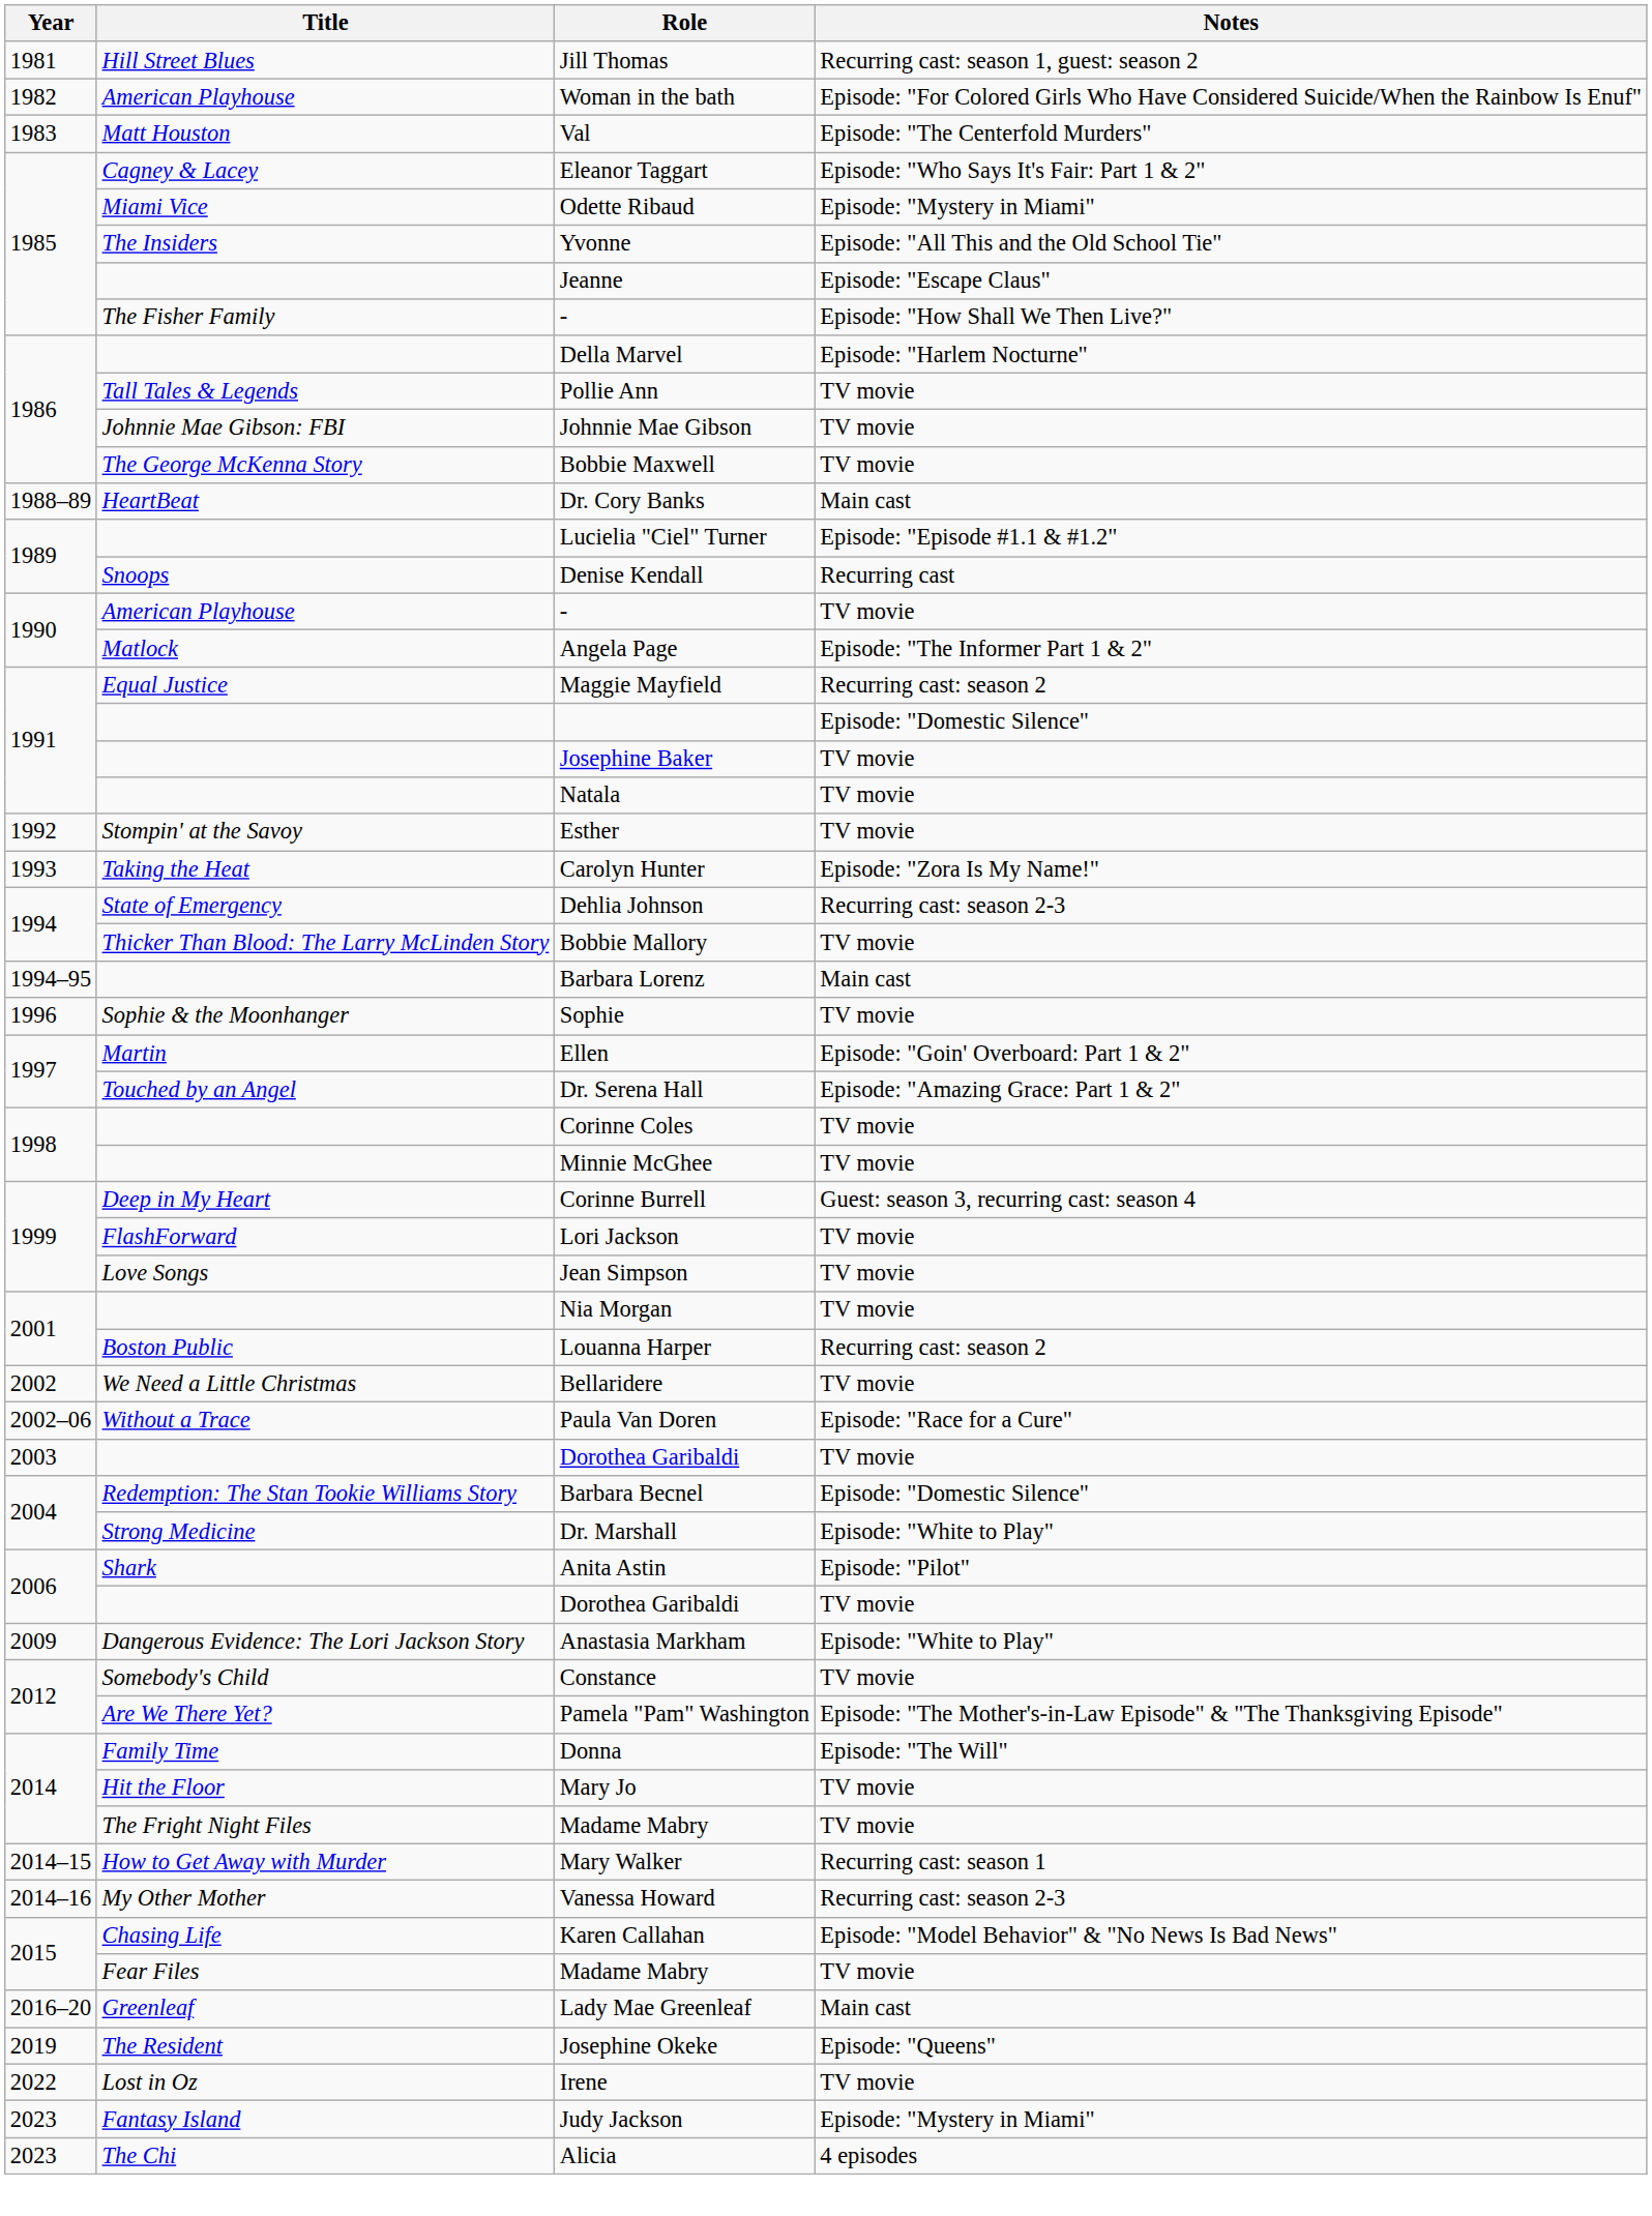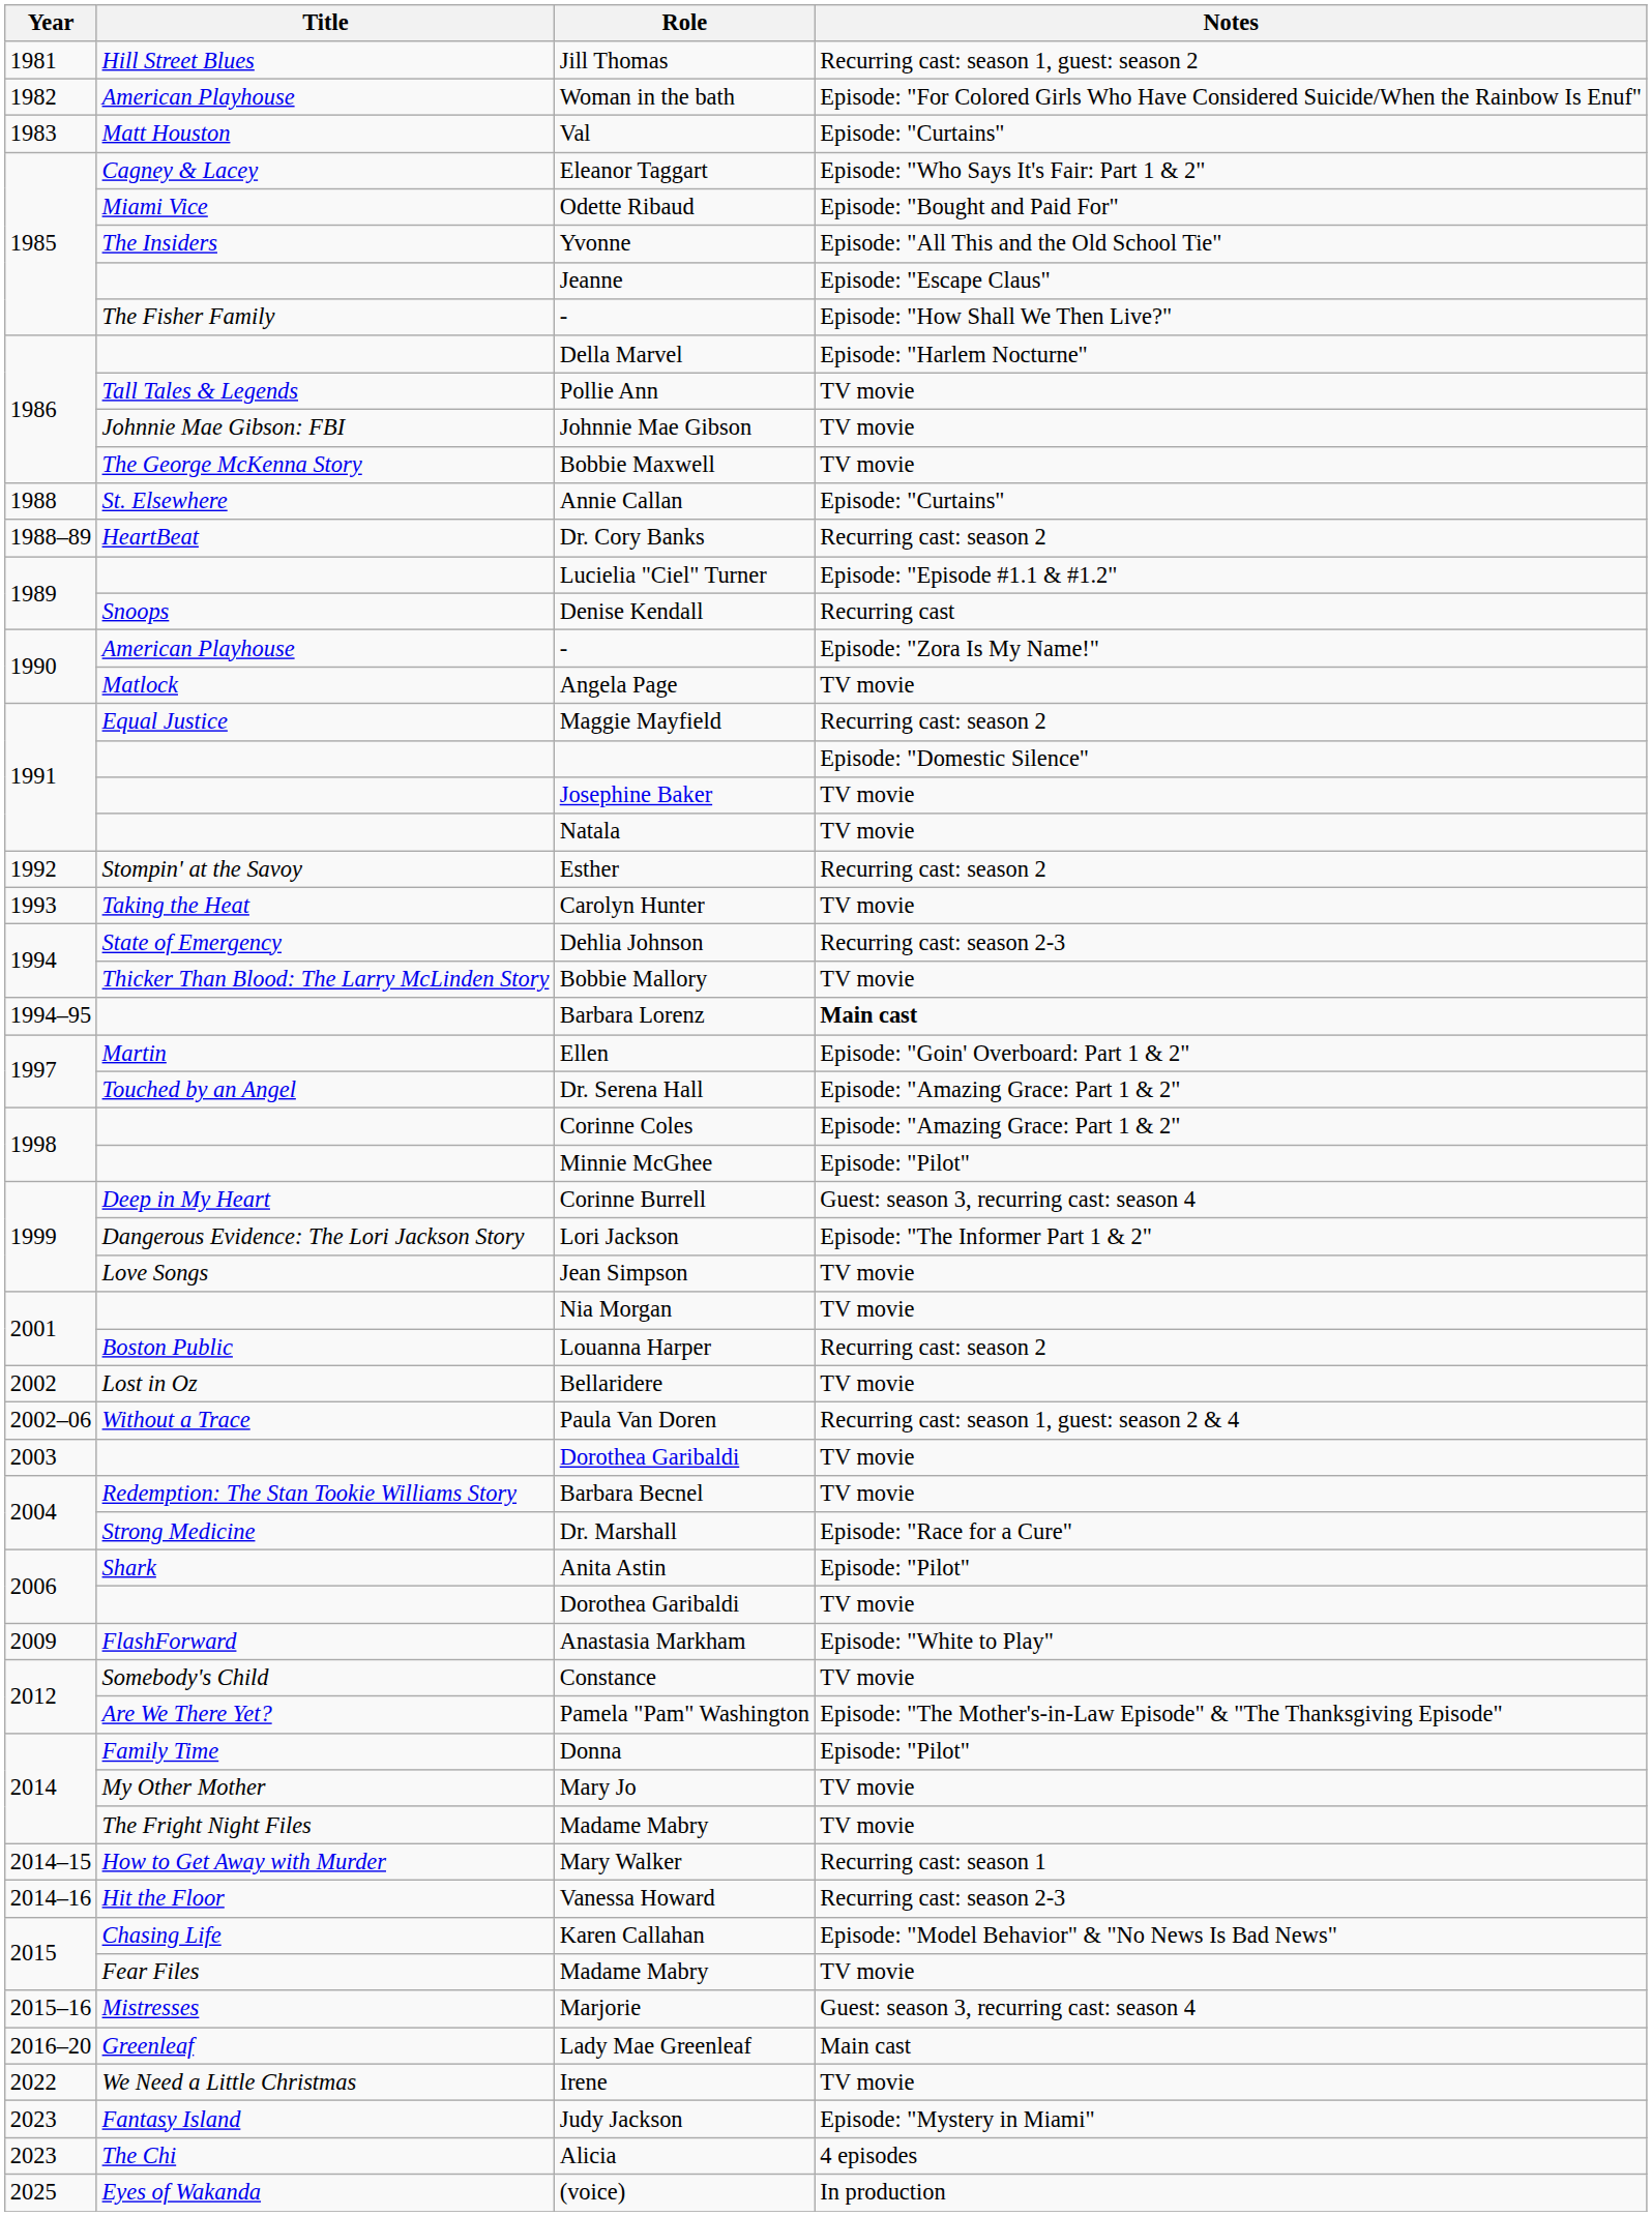 <table class="wikitable sortable">
 <tr>
 <th>Year</th>
 <th>Title</th>
 <th>Role</th>
 <th class="unsortable">Notes</th>
 </tr>
 <tr>
 <td>1981</td>
 <td><em><a href='#'>Hill Street Blues</a></em></td>
 <td>Jill Thomas</td>
 <td>Recurring cast: season 1, guest: season 2</td>
 </tr>
 <tr>
 <td>1982</td>
 <td><em><a href='#'>American Playhouse</a></em></td>
 <td>Woman in the bath</td>
 <td>Episode: "For Colored Girls Who Have Considered Suicide/When the Rainbow Is Enuf"</td>
 </tr>
 <tr>
 <td>1983</td>
 <td><em><a href='#'>Matt Houston</a></em></td>
 <td>Val</td>
-<td>Episode: "The Centerfold Murders"</td>
+<td>Episode: "Curtains"</td>
 </tr>
 <tr>
 <td rowspan="5">1985</td>
 <td><em><a href='#'>Cagney & Lacey</a></em></td>
 <td>Eleanor Taggart</td>
 <td>Episode: "Who Says It's Fair: Part 1 & 2"</td>
 </tr>
 <tr>
 <td><em><a href='#'>Miami Vice</a></em></td>
 <td>Odette Ribaud</td>
-<td>Episode: "Mystery in Miami"</td>
+<td>Episode: "Bought and Paid For"</td>
 </tr>
 <tr>
 <td><em><a href='#'>The Insiders</a></em></td>
 <td>Yvonne</td>
 <td>Episode: "All This and the Old School Tie"</td>
 </tr>
 <tr>
 <td><em></em></td>
 <td>Jeanne</td>
 <td>Episode: "Escape Claus"</td>
 </tr>
 <tr>
 <td><em>The Fisher Family</em></td>
 <td>-</td>
 <td>Episode: "How Shall We Then Live?"</td>
 </tr>
 <tr>
 <td rowspan="4">1986</td>
 <td><em></em></td>
 <td>Della Marvel</td>
 <td>Episode: "Harlem Nocturne"</td>
 </tr>
 <tr>
 <td><em><a href='#'>Tall Tales & Legends</a></em></td>
 <td>Pollie Ann</td>
 <td>TV movie</td>
 </tr>
 <tr>
 <td><em>Johnnie Mae Gibson: FBI</em></td>
 <td>Johnnie Mae Gibson</td>
 <td>TV movie</td>
 </tr>
 <tr>
 <td><em><a href='#'>The George McKenna Story</a></em></td>
 <td>Bobbie Maxwell</td>
 <td>TV movie</td>
 </tr>
 <tr>
+<td>1988</td>
+<td><em><a href='#'>St. Elsewhere</a></em></td>
+<td>Annie Callan</td>
+<td>Episode: "Curtains"</td>
+</tr>
+<tr>
 <td>1988–89</td>
 <td><em><a href='#'>HeartBeat</a></em></td>
 <td>Dr. Cory Banks</td>
-<td>Main cast</td>
+<td>Recurring cast: season 2</td>
 </tr>
 <tr>
 <td rowspan="2">1989</td>
 <td><em></em></td>
 <td>Lucielia "Ciel" Turner</td>
 <td>Episode: "Episode #1.1 & #1.2"</td>
 </tr>
 <tr>
 <td><em><a href='#'>Snoops</a></em></td>
 <td>Denise Kendall</td>
 <td>Recurring cast</td>
 </tr>
 <tr>
 <td rowspan="2">1990</td>
 <td><em><a href='#'>American Playhouse</a></em></td>
 <td>-</td>
-<td>TV movie</td>
+<td>Episode: "Zora Is My Name!"</td>
 </tr>
 <tr>
 <td><em><a href='#'>Matlock</a></em></td>
 <td>Angela Page</td>
-<td>Episode: "The Informer Part 1 & 2"</td>
+<td>TV movie</td>
 </tr>
 <tr>
 <td rowspan="4">1991</td>
 <td><em><a href='#'>Equal Justice</a></em></td>
 <td>Maggie Mayfield</td>
 <td>Recurring cast: season 2</td>
 </tr>
 <tr>
 <td><em></em></td>
 <td></td>
 <td>Episode: "Domestic Silence"</td>
 </tr>
 <tr>
 <td><em></em></td>
 <td><a href='#'>Josephine Baker</a></td>
 <td>TV movie</td>
 </tr>
 <tr>
 <td><em></em></td>
 <td>Natala</td>
 <td>TV movie</td>
 </tr>
 <tr>
 <td>1992</td>
 <td><em>Stompin' at the Savoy</em></td>
 <td>Esther</td>
-<td>TV movie</td>
+<td>Recurring cast: season 2</td>
 </tr>
 <tr>
 <td>1993</td>
 <td><em><a href='#'>Taking the Heat</a></em></td>
 <td>Carolyn Hunter</td>
-<td>Episode: "Zora Is My Name!"</td>
+<td>TV movie</td>
 </tr>
 <tr>
 <td rowspan="2">1994</td>
 <td><em><a href='#'>State of Emergency</a></em></td>
 <td>Dehlia Johnson</td>
 <td>Recurring cast: season 2-3</td>
 </tr>
 <tr>
 <td><em><a href='#'>Thicker Than Blood: The Larry McLinden Story</a></em></td>
 <td>Bobbie Mallory</td>
 <td>TV movie</td>
 </tr>
 <tr>
 <td>1994–95</td>
 <td><em></em></td>
 <td>Barbara Lorenz</td>
-<td>Main cast</td>
-</tr>
-<tr>
-<td>1996</td>
-<td><em>Sophie & the Moonhanger</em></td>
-<td>Sophie</td>
-<td>TV movie</td>
+<td><strong>Main cast</strong></td>
 </tr>
 <tr>
 <td rowspan="2">1997</td>
 <td><em><a href='#'>Martin</a></em></td>
 <td>Ellen</td>
 <td>Episode: "Goin' Overboard: Part 1 & 2"</td>
 </tr>
 <tr>
 <td><em><a href='#'>Touched by an Angel</a></em></td>
 <td>Dr. Serena Hall</td>
 <td>Episode: "Amazing Grace: Part 1 & 2"</td>
 </tr>
 <tr>
 <td rowspan="2">1998</td>
 <td><em></em></td>
 <td>Corinne Coles</td>
-<td>TV movie</td>
+<td>Episode: "Amazing Grace: Part 1 & 2"</td>
 </tr>
 <tr>
 <td><em></em></td>
 <td>Minnie McGhee</td>
-<td>TV movie</td>
+<td>Episode: "Pilot"</td>
 </tr>
 <tr>
 <td rowspan="3">1999</td>
 <td><em><a href='#'>Deep in My Heart</a></em></td>
 <td>Corinne Burrell</td>
 <td>Guest: season 3, recurring cast: season 4</td>
 </tr>
 <tr>
-<td><em><a href='#'>FlashForward</a></em></td>
+<td><em>Dangerous Evidence: The Lori Jackson Story</em></td>
 <td>Lori Jackson</td>
-<td>TV movie</td>
+<td>Episode: "The Informer Part 1 & 2"</td>
 </tr>
 <tr>
 <td><em>Love Songs</em></td>
 <td>Jean Simpson</td>
 <td>TV movie</td>
 </tr>
 <tr>
 <td rowspan="2">2001</td>
 <td><em></em></td>
 <td>Nia Morgan</td>
 <td>TV movie</td>
 </tr>
 <tr>
 <td><em><a href='#'>Boston Public</a></em></td>
 <td>Louanna Harper</td>
 <td>Recurring cast: season 2</td>
 </tr>
 <tr>
 <td>2002</td>
-<td><em>We Need a Little Christmas</em></td>
+<td><em>Lost in Oz</em></td>
 <td>Bellaridere</td>
 <td>TV movie</td>
 </tr>
 <tr>
 <td>2002–06</td>
 <td><em><a href='#'>Without a Trace</a></em></td>
 <td>Paula Van Doren</td>
-<td>Episode: "Race for a Cure"</td>
+<td>Recurring cast: season 1, guest: season 2 & 4</td>
 </tr>
 <tr>
 <td>2003</td>
 <td><em></em></td>
 <td><a href='#'>Dorothea Garibaldi</a></td>
 <td>TV movie</td>
 </tr>
 <tr>
 <td rowspan="2">2004</td>
 <td><em><a href='#'>Redemption: The Stan Tookie Williams Story</a></em></td>
 <td>Barbara Becnel</td>
-<td>Episode: "Domestic Silence"</td>
+<td>TV movie</td>
 </tr>
 <tr>
 <td><em><a href='#'>Strong Medicine</a></em></td>
 <td>Dr. Marshall</td>
-<td>Episode: "White to Play"</td>
+<td>Episode: "Race for a Cure"</td>
 </tr>
 <tr>
 <td rowspan="2">2006</td>
 <td><em><a href='#'>Shark</a></em></td>
 <td>Anita Astin</td>
 <td>Episode: "Pilot"</td>
 </tr>
 <tr>
 <td><em></em></td>
 <td>Dorothea Garibaldi</td>
 <td>TV movie</td>
 </tr>
 <tr>
 <td>2009</td>
-<td><em>Dangerous Evidence: The Lori Jackson Story</em></td>
+<td><em><a href='#'>FlashForward</a></em></td>
 <td>Anastasia Markham</td>
 <td>Episode: "White to Play"</td>
 </tr>
 <tr>
 <td rowspan="2">2012</td>
 <td><em>Somebody's Child</em></td>
 <td>Constance</td>
 <td>TV movie</td>
 </tr>
 <tr>
 <td><em><a href='#'>Are We There Yet?</a></em></td>
 <td>Pamela "Pam" Washington</td>
 <td>Episode: "The Mother's-in-Law Episode" & "The Thanksgiving Episode"</td>
 </tr>
 <tr>
 <td rowspan="3">2014</td>
 <td><em><a href='#'>Family Time</a></em></td>
 <td>Donna</td>
-<td>Episode: "The Will"</td>
+<td>Episode: "Pilot"</td>
 </tr>
 <tr>
-<td><em><a href='#'>Hit the Floor</a></em></td>
+<td><em>My Other Mother</em></td>
 <td>Mary Jo</td>
 <td>TV movie</td>
 </tr>
 <tr>
 <td><em>The Fright Night Files</em></td>
 <td>Madame Mabry</td>
 <td>TV movie</td>
 </tr>
 <tr>
 <td>2014–15</td>
 <td><em><a href='#'>How to Get Away with Murder</a></em></td>
 <td>Mary Walker</td>
 <td>Recurring cast: season 1</td>
 </tr>
 <tr>
 <td>2014–16</td>
-<td><em>My Other Mother</em></td>
+<td><em><a href='#'>Hit the Floor</a></em></td>
 <td>Vanessa Howard</td>
 <td>Recurring cast: season 2-3</td>
 </tr>
 <tr>
 <td rowspan="2">2015</td>
 <td><em><a href='#'>Chasing Life</a></em></td>
 <td>Karen Callahan</td>
 <td>Episode: "Model Behavior" & "No News Is Bad News"</td>
 </tr>
 <tr>
 <td><em>Fear Files</em></td>
 <td>Madame Mabry</td>
 <td>TV movie</td>
 </tr>
 <tr>
+<td>2015–16</td>
+<td><em><a href='#'>Mistresses</a></em></td>
+<td>Marjorie</td>
+<td>Guest: season 3, recurring cast: season 4</td>
+</tr>
+<tr>
 <td>2016–20</td>
 <td><em><a href='#'>Greenleaf</a></em></td>
 <td>Lady Mae Greenleaf</td>
 <td>Main cast</td>
 </tr>
 <tr>
-<td>2019</td>
-<td><em><a href='#'>The Resident</a></em></td>
-<td>Josephine Okeke</td>
-<td>Episode: "Queens"</td>
-</tr>
-<tr>
 <td>2022</td>
-<td><em>Lost in Oz</em></td>
+<td><em>We Need a Little Christmas</em></td>
 <td>Irene</td>
 <td>TV movie</td>
 </tr>
 <tr>
 <td>2023</td>
 <td><em><a href='#'>Fantasy Island</a></em></td>
 <td>Judy Jackson</td>
 <td>Episode: "Mystery in Miami"</td>
 </tr>
 <tr>
 <td>2023</td>
 <td><em><a href='#'>The Chi</a></em></td>
 <td>Alicia</td>
 <td>4 episodes</td>
 </tr>
+<tr>
+<td>2025</td>
+<td><em><a href='#'>Eyes of Wakanda</a></em></td>
+<td> (voice)</td>
+<td>In production</td>
+</tr>
 </table>
